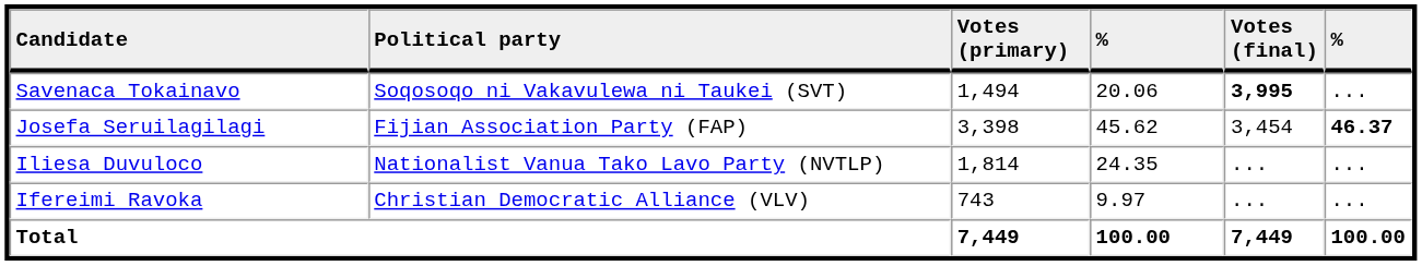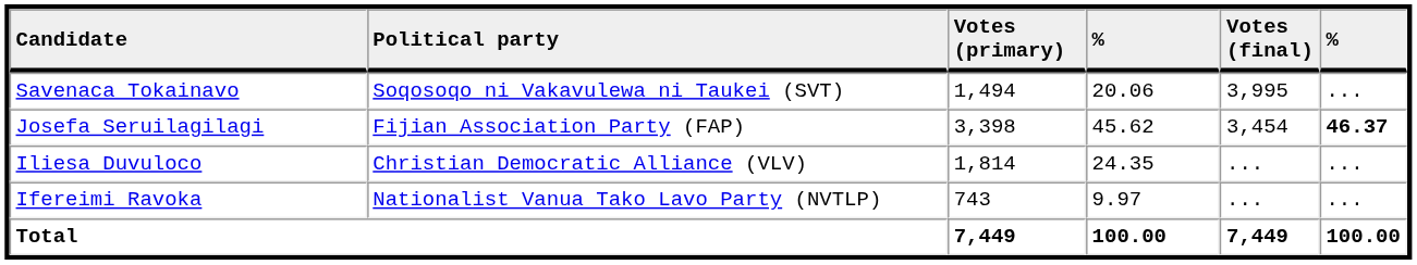 <table table width="70%" border="1" align="center" cellpadding=3 cellspacing=0 style="margin:5px; border:3px solid;">
 <tr>
 <td td width="27%" style="border-bottom:3px solid; background:#efefef;"><strong>Candidate</strong></td>
 <td td width="45%" style="border-bottom:3px solid; background:#efefef;"><strong>Political party</strong></td>
 <td td width="10%" style="border-bottom:3px solid; background:#efefef;"><strong>Votes<br>(primary)</strong></td>
 <td td width="10%" style="border-bottom:3px solid; background:#efefef;"><strong>%</strong></td>
 <td td width="4%" style="border-bottom:3px solid; background:#efefef;"><strong>Votes<br>(final)</strong></td>
 <td td width="4%" style="border-bottom:3px solid; background:#efefef;"><strong>%</strong></td>
 </tr>
 <tr>
 <td><a href='#'>Savenaca Tokainavo</a></td>
 <td><a href='#'>Soqosoqo ni Vakavulewa ni Taukei</a> (SVT)</td>
 <td>1,494</td>
 <td>20.06</td>
-<td><strong>3,995</strong></td>
+<td>3,995</td>
 <td>...</td>
 </tr>
 <tr>
 <td><a href='#'>Josefa Seruilagilagi</a></td>
 <td><a href='#'>Fijian Association Party</a> (FAP)</td>
 <td>3,398</td>
 <td>45.62</td>
 <td>3,454</td>
 <td><strong>46.37</strong></td>
 </tr>
 <tr>
 <td><a href='#'>Iliesa Duvuloco</a></td>
-<td><a href='#'>Nationalist Vanua Tako Lavo Party</a> (NVTLP)</td>
+<td><a href='#'>Christian Democratic Alliance</a> (VLV)</td>
 <td>1,814</td>
 <td>24.35</td>
 <td>...</td>
 <td>...</td>
 </tr>
 <tr>
 <td><a href='#'>Ifereimi Ravoka</a></td>
-<td><a href='#'>Christian Democratic Alliance</a> (VLV)</td>
+<td><a href='#'>Nationalist Vanua Tako Lavo Party</a> (NVTLP)</td>
 <td>743</td>
 <td>9.97</td>
 <td>...</td>
 <td>...</td>
 </tr>
 <tr>
 <td colspan=2><strong>Total</strong></td>
 <td><strong>7,449</strong></td>
 <td><strong>100.00</strong></td>
 <td><strong>7,449</strong></td>
 <td><strong>100.00</strong></td>
 </tr>
 <tr>
 </tr>
 </table>
